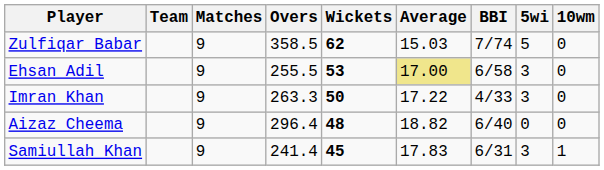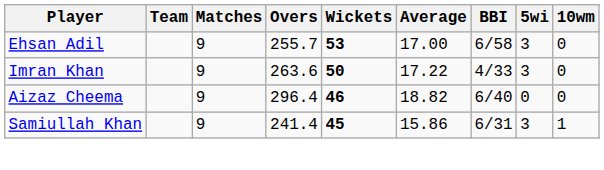 <table class="wikitable" style="font-size:90%;">
 <tr>
 <th>Player</th>
 <th>Team</th>
 <th>Matches</th>
 <th>Overs</th>
 <th>Wickets</th>
 <th>Average</th>
 <th>BBI</th>
 <th>5wi</th>
 <th>10wm</th>
 </tr>
 <tr>
-<td><a href='#'>Zulfiqar Babar</a></td>
-<td></td>
-<td>9</td>
-<td>358.5</td>
-<td><strong>62</strong></td>
-<td>15.03</td>
-<td>7/74</td>
-<td>5</td>
-<td>0</td>
-</tr>
-<tr>
 <td><a href='#'>Ehsan Adil</a></td>
 <td></td>
 <td>9</td>
-<td>255.5</td>
+<td>255.7</td>
 <td><strong>53</strong></td>
-<td style="background: khaki;">17.00</td>
+<td>17.00</td>
 <td>6/58</td>
 <td>3</td>
 <td>0</td>
 </tr>
 <tr>
 <td><a href='#'>Imran Khan</a></td>
 <td></td>
 <td>9</td>
-<td>263.3</td>
+<td>263.6</td>
 <td><strong>50</strong></td>
 <td>17.22</td>
 <td>4/33</td>
 <td>3</td>
 <td>0</td>
 </tr>
 <tr>
 <td><a href='#'>Aizaz Cheema</a></td>
 <td></td>
 <td>9</td>
 <td>296.4</td>
-<td><strong>48</strong></td>
+<td><strong>46</strong></td>
 <td>18.82</td>
 <td>6/40</td>
 <td>0</td>
 <td>0</td>
 </tr>
 <tr>
 <td><a href='#'>Samiullah Khan</a></td>
 <td></td>
 <td>9</td>
 <td>241.4</td>
 <td><strong>45</strong></td>
-<td>17.83</td>
+<td>15.86</td>
 <td>6/31</td>
 <td>3</td>
 <td>1</td>
 </tr>
 </table>
